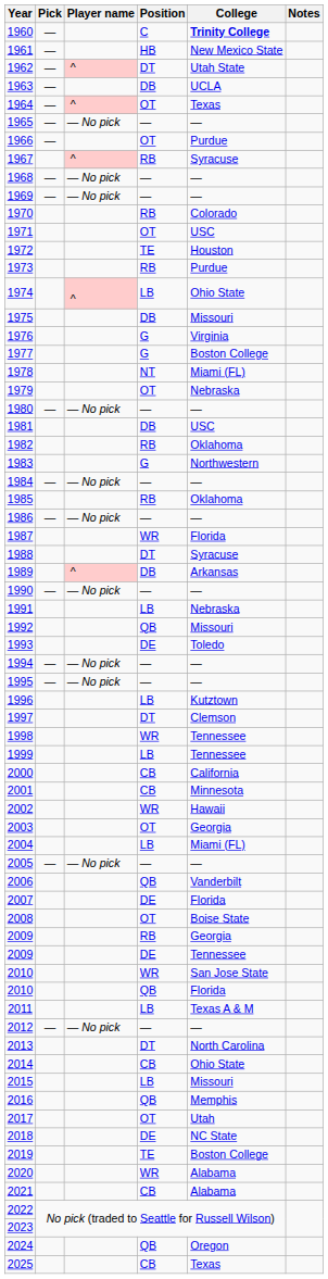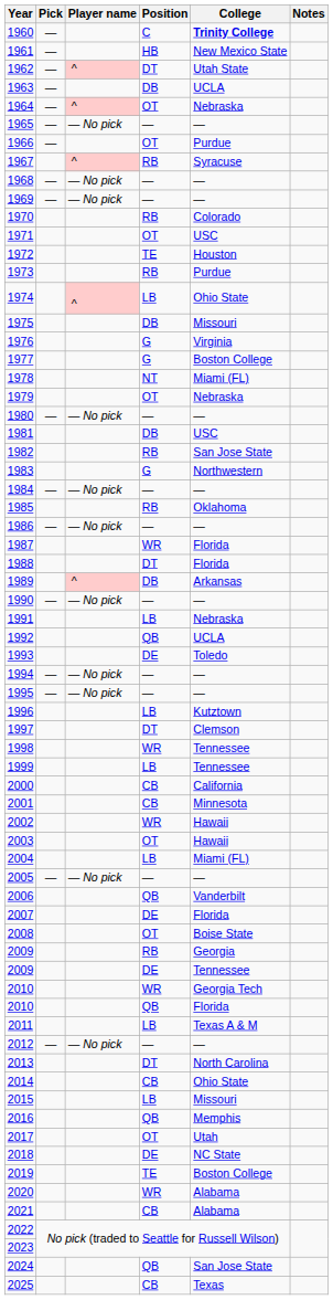 <table class="wikitable sortable">
 <tr>
 <th scope="col">Year</th>
 <th scope="col">Pick</th>
 <th scope="col">Player name</th>
 <th scope="col">Position</th>
 <th scope="col">College</th>
 <th scope="col" class="unsortable">Notes</th>
 </tr>
 <tr>
 <td align="center"><a href='#'>1960</a></td>
 <td align="center">—</td>
 <td></td>
 <td><a href='#'>C</a></td>
 <td><strong><a href='#'>Trinity College</a></strong></td>
 <td align="center"></td>
 </tr>
 <tr>
 <td align="center"><a href='#'>1961</a></td>
 <td align="center">—</td>
 <td></td>
 <td><a href='#'>HB</a></td>
 <td><a href='#'>New Mexico State</a></td>
 <td align="center"></td>
 </tr>
 <tr>
 <td align="center"><a href='#'>1962</a></td>
 <td align="center">—</td>
 <td style="background-color: #FFCCCC;"> ^</td>
 <td><a href='#'>DT</a></td>
 <td><a href='#'>Utah State</a></td>
 <td align="center"></td>
 </tr>
 <tr>
 <td align="center"><a href='#'>1963</a></td>
 <td align="center">—</td>
 <td></td>
 <td><a href='#'>DB</a></td>
 <td><a href='#'>UCLA</a></td>
 <td align="center"></td>
 </tr>
 <tr>
 <td align="center"><a href='#'>1964</a></td>
 <td align="center">—</td>
 <td style="background-color: #FFCCCC;"> ^</td>
 <td><a href='#'>OT</a></td>
-<td><a href='#'>Texas</a></td>
+<td><a href='#'>Nebraska</a></td>
 <td align="center"></td>
 </tr>
 <tr>
 <td align="center"><a href='#'>1965</a></td>
 <td align="center">—</td>
 <td><span>—</span> <em>No pick</em></td>
 <td>—</td>
 <td>—</td>
 <td align="center"></td>
 </tr>
 <tr>
 <td align="center"><a href='#'>1966</a></td>
 <td align="center">—</td>
 <td></td>
 <td><a href='#'>OT</a></td>
 <td><a href='#'>Purdue</a></td>
 <td></td>
 </tr>
 <tr>
 <td align="center"><a href='#'>1967</a></td>
 <td align="center"></td>
 <td style="background-color: #FFCCCC;"> ^</td>
 <td><a href='#'>RB</a></td>
 <td><a href='#'>Syracuse</a></td>
 <td></td>
 </tr>
 <tr>
 <td align="center"><a href='#'>1968</a></td>
 <td align="center">—</td>
 <td><span>—</span> <em>No pick</em></td>
 <td>—</td>
 <td>—</td>
 <td align="center"></td>
 </tr>
 <tr>
 <td align="center"><a href='#'>1969</a></td>
 <td align="center">—</td>
 <td><span>—</span> <em>No pick</em></td>
 <td>—</td>
 <td>—</td>
 <td align="center"></td>
 </tr>
 <tr>
 <td align="center"><a href='#'>1970</a></td>
 <td align="center"></td>
 <td></td>
 <td><a href='#'>RB</a></td>
 <td><a href='#'>Colorado</a></td>
 <td></td>
 </tr>
 <tr>
 <td align="center"><a href='#'>1971</a></td>
 <td align="center"></td>
 <td></td>
 <td><a href='#'>OT</a></td>
 <td><a href='#'>USC</a></td>
 <td align="center"></td>
 </tr>
 <tr>
 <td align="center"><a href='#'>1972</a></td>
 <td align="center"></td>
 <td></td>
 <td><a href='#'>TE</a></td>
 <td><a href='#'>Houston</a></td>
 <td></td>
 </tr>
 <tr>
 <td align="center"><a href='#'>1973</a></td>
 <td align="center"></td>
 <td></td>
 <td><a href='#'>RB</a></td>
 <td><a href='#'>Purdue</a></td>
 <td></td>
 </tr>
 <tr>
 <td align="center"><a href='#'>1974</a></td>
 <td align="center"></td>
 <td style="background-color: #FFCCCC;"><br> ^</td>
 <td><a href='#'>LB</a></td>
 <td><a href='#'>Ohio State</a></td>
 <td></td>
 </tr>
 <tr>
 <td align="center"><a href='#'>1975</a></td>
 <td align="center"></td>
 <td></td>
 <td><a href='#'>DB</a></td>
 <td><a href='#'>Missouri</a></td>
 <td></td>
 </tr>
 <tr>
 <td align="center"><a href='#'>1976</a></td>
 <td align="center"></td>
 <td></td>
 <td><a href='#'>G</a></td>
 <td><a href='#'>Virginia</a></td>
 <td></td>
 </tr>
 <tr>
 <td align="center"><a href='#'>1977</a></td>
 <td align="center"></td>
 <td></td>
 <td><a href='#'>G</a></td>
 <td><a href='#'>Boston College</a></td>
 <td></td>
 </tr>
 <tr>
 <td align="center"><a href='#'>1978</a></td>
 <td align="center"></td>
 <td></td>
 <td><a href='#'>NT</a></td>
 <td><a href='#'>Miami (FL)</a></td>
 <td></td>
 </tr>
 <tr>
 <td align="center"><a href='#'>1979</a></td>
 <td align="center"></td>
 <td></td>
 <td><a href='#'>OT</a></td>
 <td><a href='#'>Nebraska</a></td>
 <td></td>
 </tr>
 <tr>
 <td align="center"><a href='#'>1980</a></td>
 <td align="center">—</td>
 <td><span>—</span> <em>No pick</em></td>
 <td>—</td>
 <td>—</td>
 <td align="center"></td>
 </tr>
 <tr>
 <td align="center"><a href='#'>1981</a></td>
 <td align="center"></td>
 <td></td>
 <td><a href='#'>DB</a></td>
 <td><a href='#'>USC</a></td>
 <td align="center"></td>
 </tr>
 <tr>
 <td align="center"><a href='#'>1982</a></td>
 <td align="center"></td>
 <td></td>
 <td><a href='#'>RB</a></td>
-<td><a href='#'>Oklahoma</a></td>
+<td><a href='#'>San Jose State</a></td>
 <td align="center"></td>
 </tr>
 <tr>
 <td align="center"><a href='#'>1983</a></td>
 <td align="center"></td>
 <td></td>
 <td><a href='#'>G</a></td>
 <td><a href='#'>Northwestern</a></td>
 <td align="center"></td>
 </tr>
 <tr>
 <td align="center"><a href='#'>1984</a></td>
 <td align="center">—</td>
 <td><span>—</span> <em>No pick</em></td>
 <td>—</td>
 <td>—</td>
 <td align="center"></td>
 </tr>
 <tr>
 <td align="center"><a href='#'>1985</a></td>
 <td align="center"></td>
 <td></td>
 <td><a href='#'>RB</a></td>
 <td><a href='#'>Oklahoma</a></td>
 <td align="center"></td>
 </tr>
 <tr>
 <td align="center"><a href='#'>1986</a></td>
 <td align="center">—</td>
 <td><span>—</span> <em>No pick</em></td>
 <td>—</td>
 <td>—</td>
 <td align="center"></td>
 </tr>
 <tr>
 <td align="center"><a href='#'>1987</a></td>
 <td align="center"></td>
 <td></td>
 <td><a href='#'>WR</a></td>
 <td><a href='#'>Florida</a></td>
 <td align="center"></td>
 </tr>
 <tr>
 <td align="center"><a href='#'>1988</a></td>
 <td align="center"></td>
 <td></td>
 <td><a href='#'>DT</a></td>
-<td><a href='#'>Syracuse</a></td>
+<td><a href='#'>Florida</a></td>
 <td align="center"></td>
 </tr>
 <tr>
 <td align="center"><a href='#'>1989</a></td>
 <td align="center"></td>
 <td style="background-color: #FFCCCC;"> ^</td>
 <td><a href='#'>DB</a></td>
 <td><a href='#'>Arkansas</a></td>
 <td align="center"></td>
 </tr>
 <tr>
 <td align="center"><a href='#'>1990</a></td>
 <td align="center">—</td>
 <td><span>—</span> <em>No pick</em></td>
 <td>—</td>
 <td>—</td>
 <td align="center"></td>
 </tr>
 <tr>
 <td align="center"><a href='#'>1991</a></td>
 <td align="center"></td>
 <td></td>
 <td><a href='#'>LB</a></td>
 <td><a href='#'>Nebraska</a></td>
 <td align="center"></td>
 </tr>
 <tr>
 <td align="center"><a href='#'>1992</a></td>
 <td align="center"></td>
 <td></td>
 <td><a href='#'>QB</a></td>
-<td><a href='#'>Missouri</a></td>
+<td><a href='#'>UCLA</a></td>
 <td align="center"></td>
 </tr>
 <tr>
 <td align="center"><a href='#'>1993</a></td>
 <td align="center"></td>
 <td></td>
 <td><a href='#'>DE</a></td>
 <td><a href='#'>Toledo</a></td>
 <td align="center"></td>
 </tr>
 <tr>
 <td align="center"><a href='#'>1994</a></td>
 <td align="center">—</td>
 <td><span>—</span> <em>No pick</em></td>
 <td>—</td>
 <td>—</td>
 <td align="center"></td>
 </tr>
 <tr>
 <td align="center"><a href='#'>1995</a></td>
 <td align="center">—</td>
 <td><span>—</span> <em>No pick</em></td>
 <td>—</td>
 <td>—</td>
 <td align="center"></td>
 </tr>
 <tr>
 <td align="center"><a href='#'>1996</a></td>
 <td align="center"></td>
 <td></td>
 <td><a href='#'>LB</a></td>
 <td><a href='#'>Kutztown</a></td>
 <td align="center"></td>
 </tr>
 <tr>
 <td align="center"><a href='#'>1997</a></td>
 <td align="center"></td>
 <td></td>
 <td><a href='#'>DT</a></td>
 <td><a href='#'>Clemson</a></td>
 <td align="center"></td>
 </tr>
 <tr>
 <td align="center"><a href='#'>1998</a></td>
 <td align="center"></td>
 <td></td>
 <td><a href='#'>WR</a></td>
 <td><a href='#'>Tennessee</a></td>
 <td align="center"></td>
 </tr>
 <tr>
 <td align="center"><a href='#'>1999</a></td>
 <td align="center"></td>
 <td></td>
 <td><a href='#'>LB</a></td>
 <td><a href='#'>Tennessee</a></td>
 <td align="center"></td>
 </tr>
 <tr>
 <td align="center"><a href='#'>2000</a></td>
 <td align="center"></td>
 <td></td>
 <td><a href='#'>CB</a></td>
 <td><a href='#'>California</a></td>
 <td align="center"></td>
 </tr>
 <tr>
 <td align="center"><a href='#'>2001</a></td>
 <td align="center"></td>
 <td></td>
 <td><a href='#'>CB</a></td>
 <td><a href='#'>Minnesota</a></td>
 <td align="center"></td>
 </tr>
 <tr>
 <td align="center"><a href='#'>2002</a></td>
 <td align="center"></td>
 <td></td>
 <td><a href='#'>WR</a></td>
 <td><a href='#'>Hawaii</a></td>
 <td align="center"></td>
 </tr>
 <tr>
 <td align="center"><a href='#'>2003</a></td>
 <td align="center"></td>
 <td></td>
 <td><a href='#'>OT</a></td>
-<td><a href='#'>Georgia</a></td>
+<td><a href='#'>Hawaii</a></td>
 <td align="center"></td>
 </tr>
 <tr>
 <td align="center"><a href='#'>2004</a></td>
 <td align="center"></td>
 <td></td>
 <td><a href='#'>LB</a></td>
 <td><a href='#'>Miami (FL)</a></td>
 <td align="center"></td>
 </tr>
 <tr>
 <td align="center"><a href='#'>2005</a></td>
 <td align="center">—</td>
 <td><span>—</span> <em>No pick</em></td>
 <td>—</td>
 <td>—</td>
 <td align="center"></td>
 </tr>
 <tr>
 <td align="center"><a href='#'>2006</a></td>
 <td align="center"></td>
 <td></td>
 <td><a href='#'>QB</a></td>
 <td><a href='#'>Vanderbilt</a></td>
 <td align="center"></td>
 </tr>
 <tr>
 <td align="center"><a href='#'>2007</a></td>
 <td align="center"></td>
 <td></td>
 <td><a href='#'>DE</a></td>
 <td><a href='#'>Florida</a></td>
 <td align="center"></td>
 </tr>
 <tr>
 <td align="center"><a href='#'>2008</a></td>
 <td align="center"></td>
 <td></td>
 <td><a href='#'>OT</a></td>
 <td><a href='#'>Boise State</a></td>
 <td></td>
 </tr>
 <tr>
 <td align="center"><a href='#'>2009</a></td>
 <td align="center"></td>
 <td></td>
 <td><a href='#'>RB</a></td>
 <td><a href='#'>Georgia</a></td>
 <td></td>
 </tr>
 <tr>
 <td align="center"><a href='#'>2009</a></td>
 <td align="center"></td>
 <td></td>
 <td><a href='#'>DE</a></td>
 <td><a href='#'>Tennessee</a></td>
 <td align="center"></td>
 </tr>
 <tr>
 <td align="center"><a href='#'>2010</a></td>
 <td align="center"></td>
 <td></td>
 <td><a href='#'>WR</a></td>
-<td><a href='#'>San Jose State</a></td>
+<td><a href='#'>Georgia Tech</a></td>
 <td align="center"></td>
 </tr>
 <tr>
 <td align="center"><a href='#'>2010</a></td>
 <td align="center"></td>
 <td></td>
 <td><a href='#'>QB</a></td>
 <td><a href='#'>Florida</a></td>
 <td align="center"></td>
 </tr>
 <tr>
 <td align="center"><a href='#'>2011</a></td>
 <td align="center"></td>
 <td></td>
 <td><a href='#'>LB</a></td>
 <td><a href='#'>Texas A & M</a></td>
 <td></td>
 </tr>
 <tr>
 <td align="center"><a href='#'>2012</a></td>
 <td align="center">—</td>
 <td><span>—</span> <em>No pick</em></td>
 <td>—</td>
 <td>—</td>
 <td></td>
 </tr>
 <tr>
 <td align="center"><a href='#'>2013</a></td>
 <td align="center"></td>
 <td></td>
 <td><a href='#'>DT</a></td>
 <td><a href='#'>North Carolina</a></td>
 <td></td>
 </tr>
 <tr>
 <td align="center"><a href='#'>2014</a></td>
 <td align="center"></td>
 <td></td>
 <td><a href='#'>CB</a></td>
 <td><a href='#'>Ohio State</a></td>
 <td></td>
 </tr>
 <tr>
 <td align="center"><a href='#'>2015</a></td>
 <td align="center"></td>
 <td></td>
 <td><a href='#'>LB</a></td>
 <td><a href='#'>Missouri</a></td>
 <td></td>
 </tr>
 <tr>
 <td align="center"><a href='#'>2016</a></td>
 <td align="center"></td>
 <td></td>
 <td><a href='#'>QB</a></td>
 <td><a href='#'>Memphis</a></td>
 <td></td>
 </tr>
 <tr>
 <td align="center"><a href='#'>2017</a></td>
 <td align="center"></td>
 <td></td>
 <td><a href='#'>OT</a></td>
 <td><a href='#'>Utah</a></td>
 <td></td>
 </tr>
 <tr>
 <td align="center"><a href='#'>2018</a></td>
 <td align="center"></td>
 <td></td>
 <td><a href='#'>DE</a></td>
 <td><a href='#'>NC State</a></td>
 <td></td>
 </tr>
 <tr>
 <td align="center"><a href='#'>2019</a></td>
 <td align="center"></td>
 <td></td>
 <td><a href='#'>TE</a></td>
 <td><a href='#'>Boston College</a></td>
 <td></td>
 </tr>
 <tr>
 <td align="center"><a href='#'>2020</a></td>
 <td align="center"></td>
 <td></td>
 <td><a href='#'>WR</a></td>
 <td><a href='#'>Alabama</a></td>
 <td></td>
 </tr>
 <tr>
 <td align="center"><a href='#'>2021</a></td>
 <td align="center"></td>
 <td></td>
 <td><a href='#'>CB</a></td>
 <td><a href='#'>Alabama</a></td>
 <td></td>
 </tr>
 <tr>
 <td align="center"><a href='#'>2022</a></td>
 <td colspan="4" rowspan="2" align="center"><em>No pick</em> (traded to <a href='#'>Seattle</a> for <a href='#'>Russell Wilson</a>)</td>
 <td rowspan="2"></td>
 </tr>
 <tr>
 <td align="center"><a href='#'>2023</a></td>
 </tr>
 <tr>
 <td align="center"><a href='#'>2024</a></td>
 <td align="center"></td>
 <td></td>
 <td><a href='#'>QB</a></td>
-<td><a href='#'>Oregon</a></td>
+<td><a href='#'>San Jose State</a></td>
 <td></td>
 </tr>
 <tr>
 <td align="center"><a href='#'>2025</a></td>
 <td align="center"></td>
 <td></td>
 <td><a href='#'>CB</a></td>
 <td><a href='#'>Texas</a></td>
 <td></td>
 </tr>
 </table>
